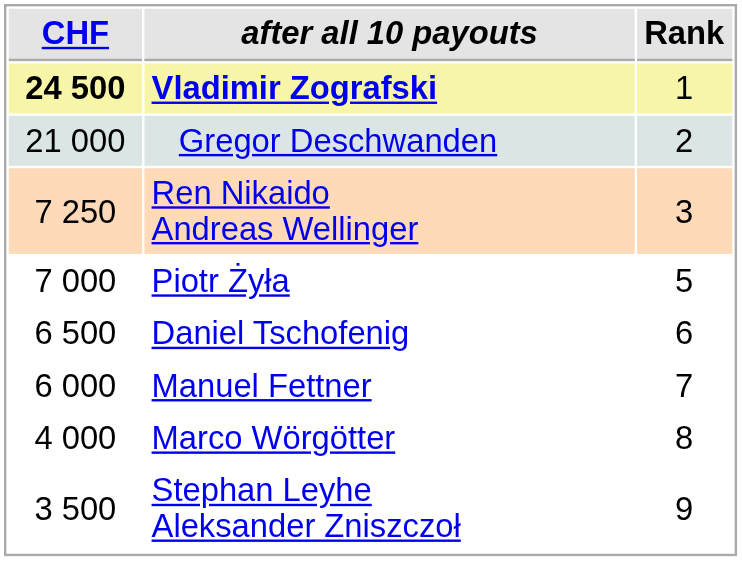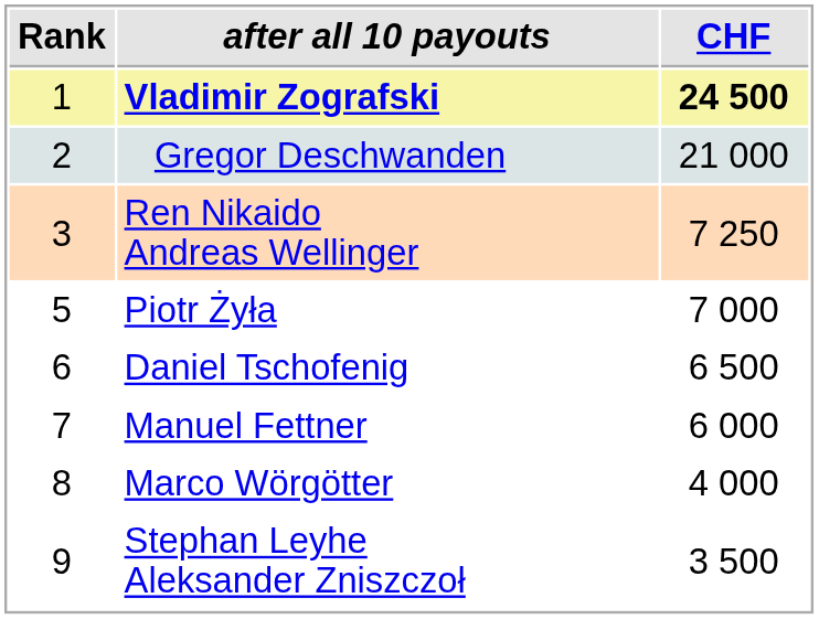 <table cellspacing="1" cellpadding="3" style="border:1px solid #AAAAAA;font-size:86%">
 <tr style="background-color: #E4E4E4;">
+<th style="border-bottom:1px solid #AAAAAA; width: 10px;">Rank</th>
+<th style="border-bottom:1px solid #AAAAAA; width: 200px;"><em>after all 10 payouts</em></th>
 <th style="border-bottom:1px solid #AAAAAA; width: 50px;"><a href='#'>CHF</a></th>
-<th style="border-bottom:1px solid #AAAAAA; width: 200px;"><em>after all 10 payouts</em></th>
-<th style="border-bottom:1px solid #AAAAAA; width: 10px;">Rank</th>
 </tr>
 <tr style="background:#f7f6a8;">
+<td align=center>1</td>
+<td> <strong><a href='#'>Vladimir Zografski</a></strong></td>
 <td align=center><strong>24 500</strong></td>
-<td> <strong><a href='#'>Vladimir Zografski</a></strong></td>
-<td align=center>1</td>
 </tr>
 <tr style="background:#dce5e5;">
+<td align=center>2</td>
+<td>   <a href='#'>Gregor Deschwanden</a></td>
 <td align=center>21 000</td>
-<td>   <a href='#'>Gregor Deschwanden</a></td>
-<td align=center>2</td>
 </tr>
 <tr style="background:#ffdab9;">
+<td align=center>3</td>
+<td> <a href='#'>Ren Nikaido</a><br> <a href='#'>Andreas Wellinger</a></td>
 <td align=center>7 250</td>
-<td> <a href='#'>Ren Nikaido</a><br> <a href='#'>Andreas Wellinger</a></td>
-<td align=center>3</td>
 </tr>
 <tr>
+<td align=center>5</td>
+<td> <a href='#'>Piotr Żyła</a></td>
 <td align=center>7 000</td>
-<td> <a href='#'>Piotr Żyła</a></td>
-<td align=center>5</td>
 </tr>
 <tr>
+<td align=center>6</td>
+<td> <a href='#'>Daniel Tschofenig</a></td>
 <td align=center>6 500</td>
-<td> <a href='#'>Daniel Tschofenig</a></td>
-<td align=center>6</td>
 </tr>
 <tr>
+<td align=center>7</td>
+<td> <a href='#'>Manuel Fettner</a></td>
 <td align=center>6 000</td>
-<td> <a href='#'>Manuel Fettner</a></td>
-<td align=center>7</td>
 </tr>
 <tr>
+<td align=center>8</td>
+<td> <a href='#'>Marco Wörgötter</a></td>
 <td align=center>4 000</td>
-<td> <a href='#'>Marco Wörgötter</a></td>
-<td align=center>8</td>
 </tr>
 <tr>
+<td align=center>9</td>
+<td> <a href='#'>Stephan Leyhe</a><br> <a href='#'>Aleksander Zniszczoł</a></td>
 <td align=center>3 500</td>
-<td> <a href='#'>Stephan Leyhe</a><br> <a href='#'>Aleksander Zniszczoł</a></td>
-<td align=center>9</td>
 </tr>
 </table>
